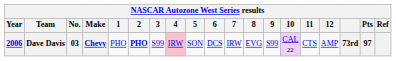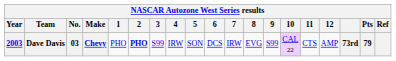 <table class="wikitable" style="text-align:center; font-size:75%">
 <tr>
 <th colspan=23><a href='#'>NASCAR Autozone West Series</a> results</th>
 </tr>
 <tr>
 <th>Year</th>
 <th>Team</th>
 <th>No.</th>
 <th>Make</th>
 <th>1</th>
 <th>2</th>
 <th>3</th>
 <th>4</th>
 <th>5</th>
 <th>6</th>
 <th>7</th>
 <th>8</th>
 <th>9</th>
 <th>10</th>
 <th>11</th>
 <th>12</th>
 <th></th>
 <th>Pts</th>
 <th>Ref</th>
 </tr>
 <tr>
-<th><a href='#'>2006</a></th>
+<th><a href='#'>2003</a></th>
 <th>Dave Davis</th>
 <th>03</th>
 <th><a href='#'>Chevy</a></th>
 <td><a href='#'>PHO</a></td>
 <td><strong><a href='#'>PHO</a></strong></td>
 <td><a href='#'>S99</a></td>
-<td style="background: pink;"><a href='#'>IRW</a></td>
+<td><a href='#'>IRW</a></td>
 <td><a href='#'>SON</a></td>
 <td><a href='#'>DCS</a></td>
 <td><a href='#'>IRW</a></td>
 <td><a href='#'>EVG</a></td>
 <td><a href='#'>S99</a></td>
 <td style="background:#EFCFFF;"><a href='#'>CAL</a><br><small>22</small></td>
 <td><a href='#'>CTS</a></td>
 <td><a href='#'>AMP</a></td>
 <th>73rd</th>
-<th>97</th>
+<th>79</th>
 <th></th>
 </tr>
 </table>
